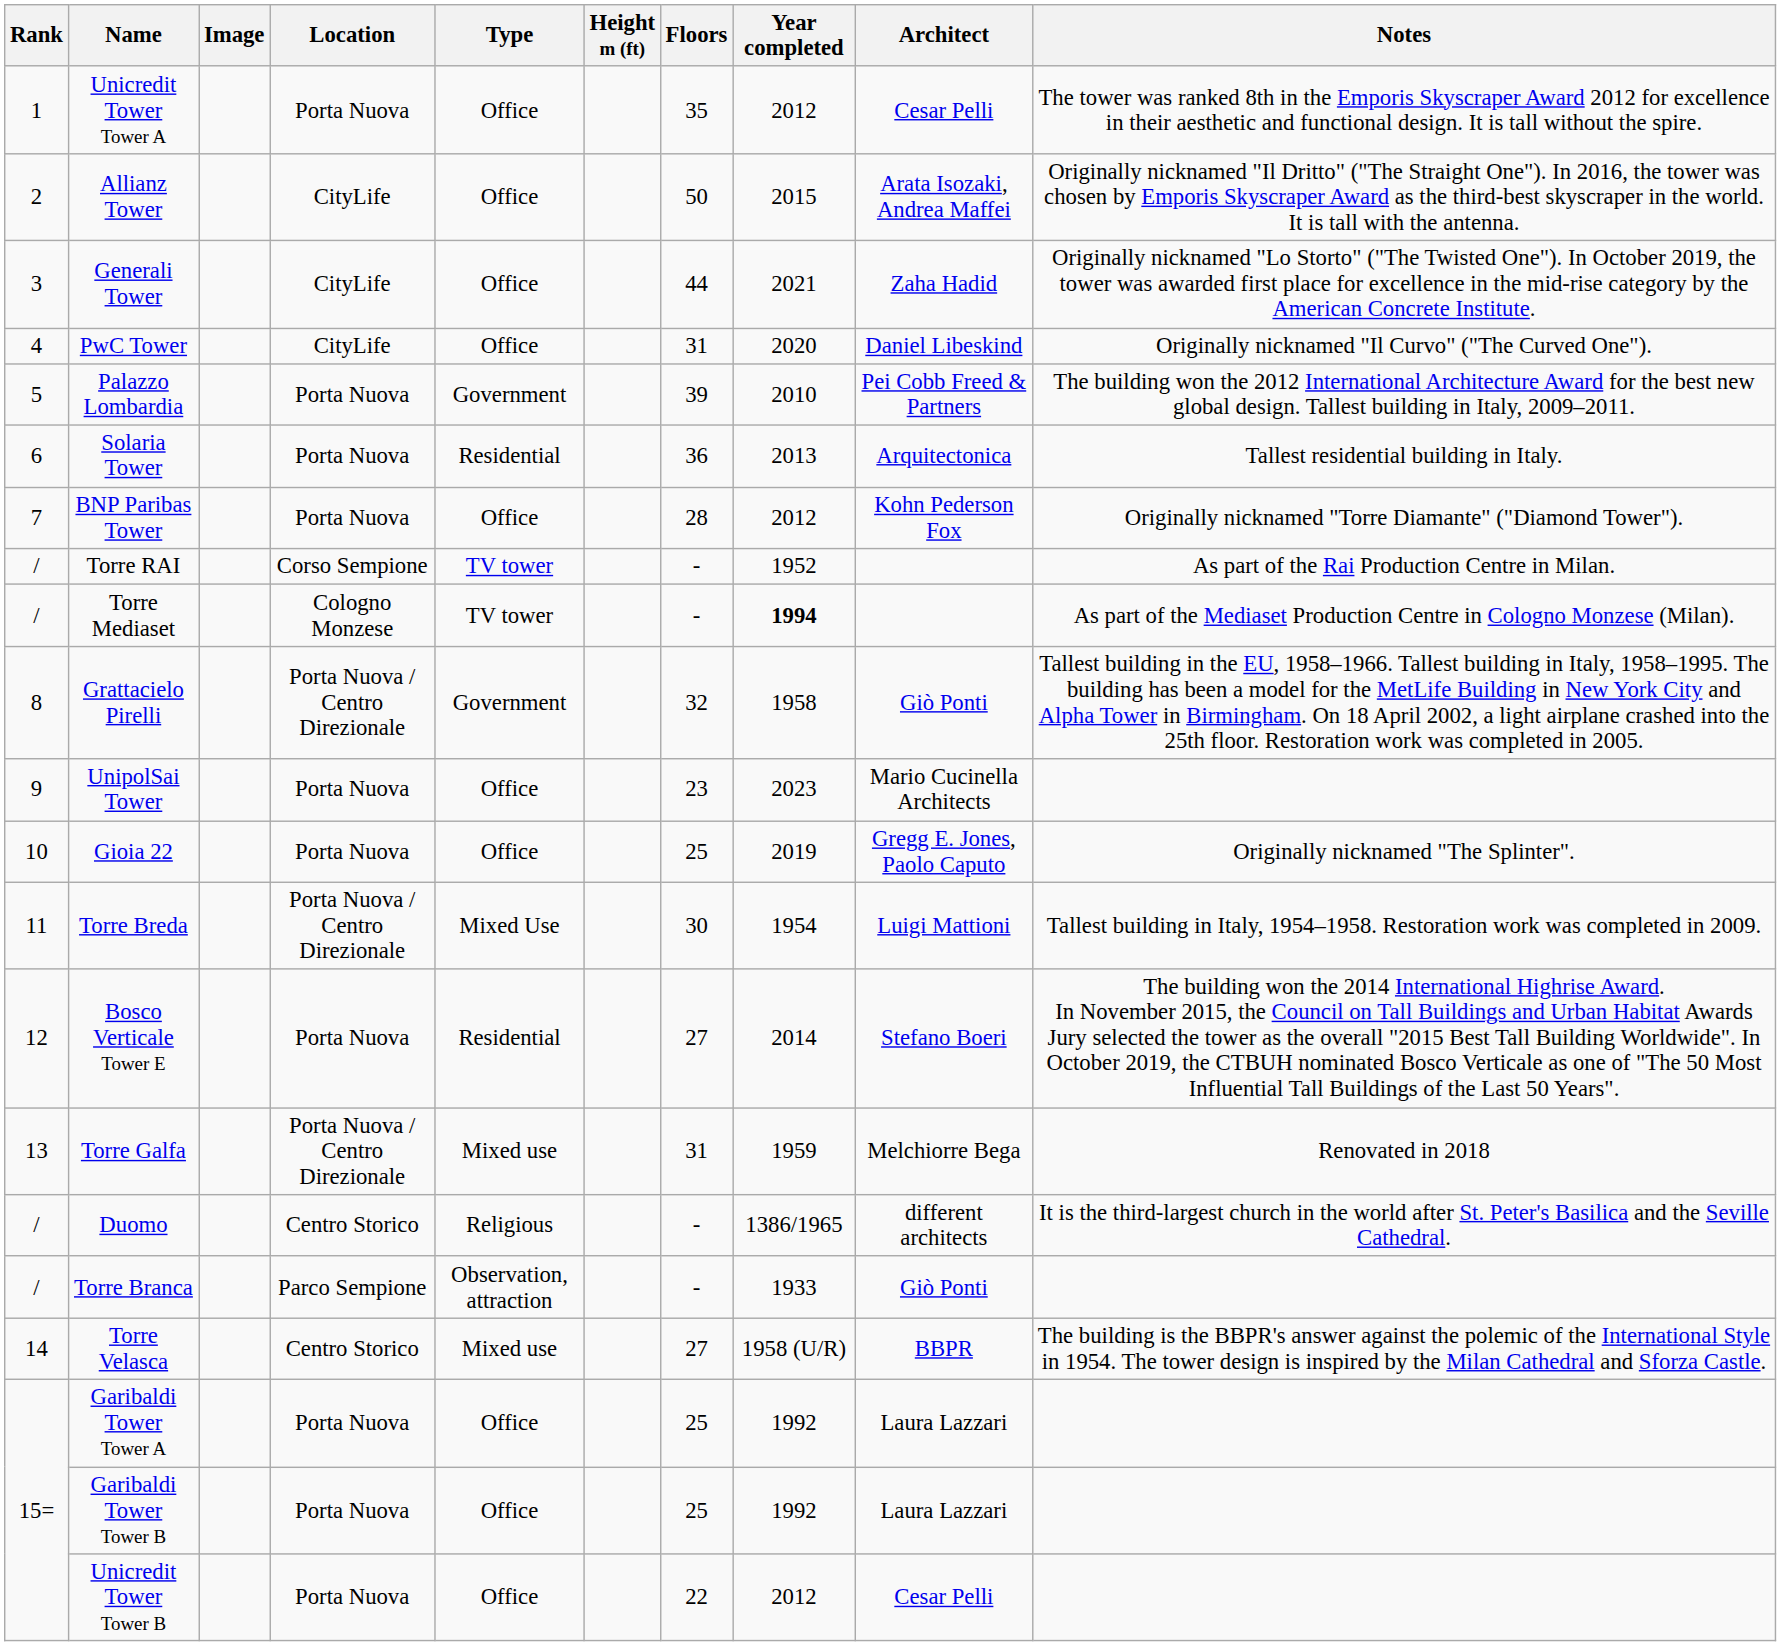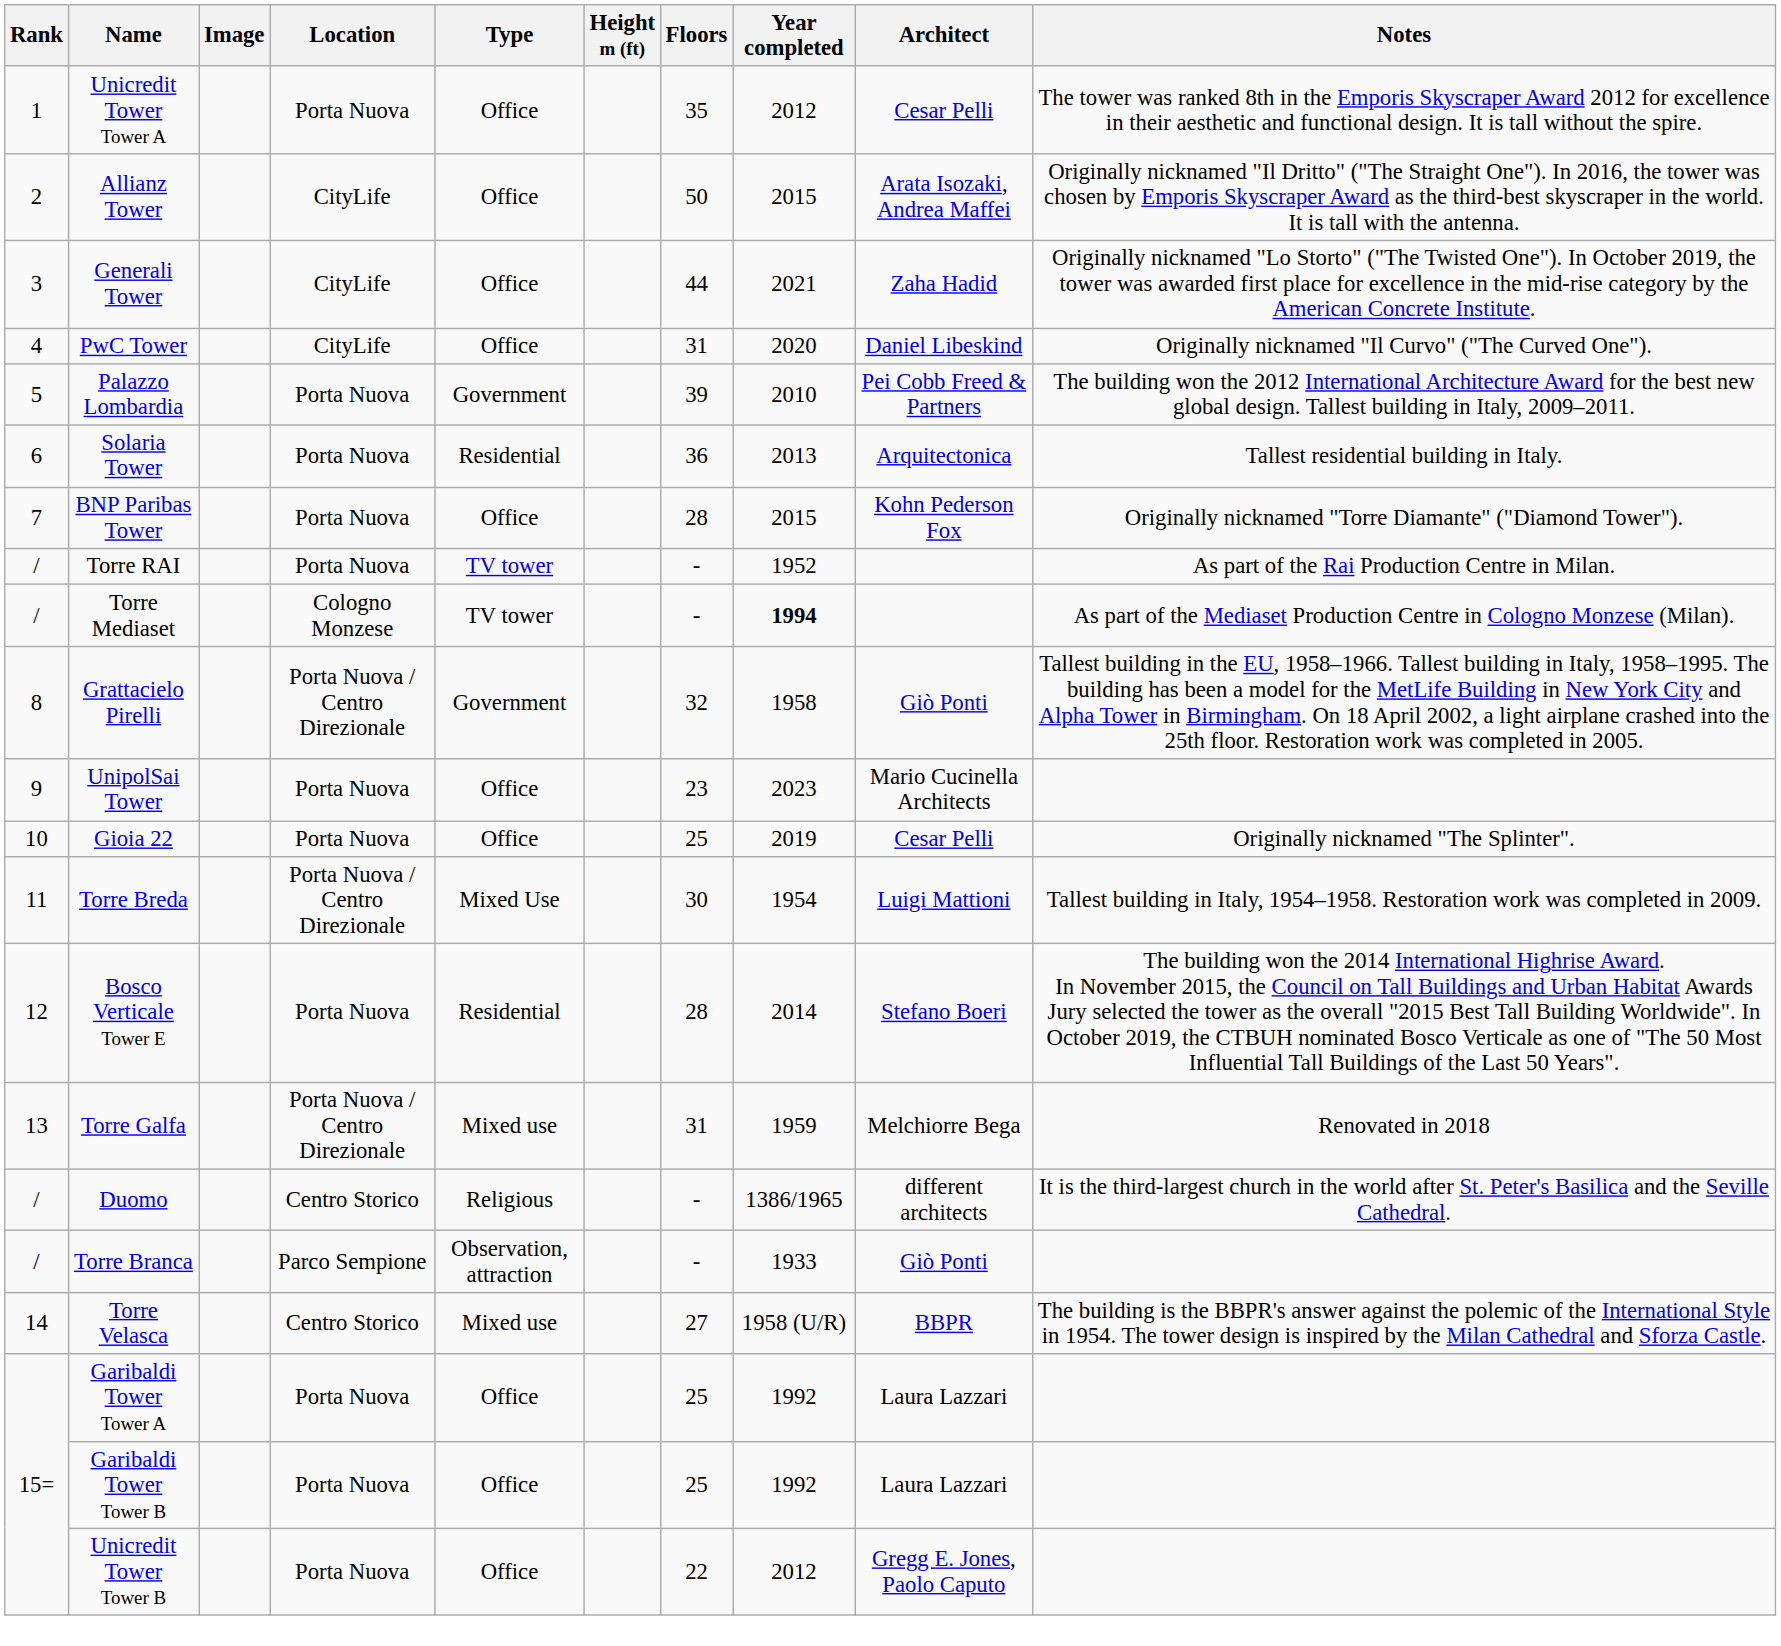 <table class="wikitable sortable" style="text-align:center;">
 <tr>
 <th>Rank</th>
 <th>Name</th>
 <th>Image</th>
 <th>Location</th>
 <th>Type</th>
 <th>Height<br><small>m (ft)</small></th>
 <th>Floors</th>
 <th>Year completed</th>
 <th>Architect</th>
 <th>Notes</th>
 </tr>
 <tr>
 <td>1</td>
 <td><a href='#'>Unicredit Tower</a> <br><small>Tower A</small></td>
 <td></td>
 <td>Porta Nuova</td>
 <td>Office</td>
 <td></td>
 <td>35</td>
 <td>2012</td>
 <td><a href='#'>Cesar Pelli</a></td>
 <td>The tower was ranked 8th in the <a href='#'>Emporis Skyscraper Award</a> 2012 for excellence in their aesthetic and functional design. It is  tall without the spire.</td>
 </tr>
 <tr>
 <td>2</td>
 <td><a href='#'>Allianz Tower</a></td>
 <td></td>
 <td>CityLife</td>
 <td>Office</td>
 <td></td>
 <td>50</td>
 <td>2015</td>
 <td><a href='#'>Arata Isozaki</a>, <a href='#'>Andrea Maffei</a></td>
 <td>Originally nicknamed "Il Dritto" ("The Straight One"). In 2016, the tower was chosen by <a href='#'>Emporis Skyscraper Award</a> as the third-best skyscraper in the world. It is  tall with the antenna.</td>
 </tr>
 <tr>
 <td>3</td>
 <td><a href='#'>Generali Tower</a></td>
 <td></td>
 <td>CityLife</td>
 <td>Office</td>
 <td></td>
 <td>44</td>
 <td>2021</td>
 <td><a href='#'>Zaha Hadid</a></td>
 <td>Originally nicknamed "Lo Storto" ("The Twisted One"). In October 2019, the tower was awarded first place for excellence in the mid-rise category by the <a href='#'>American Concrete Institute</a>.</td>
 </tr>
 <tr>
 <td>4</td>
 <td><a href='#'>PwC Tower</a></td>
 <td></td>
 <td>CityLife</td>
 <td>Office</td>
 <td></td>
 <td>31</td>
 <td>2020</td>
 <td><a href='#'>Daniel Libeskind</a></td>
 <td>Originally nicknamed "Il Curvo" ("The Curved One").</td>
 </tr>
 <tr>
 <td>5</td>
 <td><a href='#'>Palazzo Lombardia</a></td>
 <td></td>
 <td>Porta Nuova</td>
 <td>Government</td>
 <td></td>
 <td>39</td>
 <td>2010</td>
 <td><a href='#'>Pei Cobb Freed & Partners</a></td>
 <td>The building won the 2012 <a href='#'>International Architecture Award</a> for the best new global design. Tallest building in Italy, 2009–2011.</td>
 </tr>
 <tr>
 <td>6</td>
 <td><a href='#'>Solaria Tower</a></td>
 <td></td>
 <td>Porta Nuova</td>
 <td>Residential</td>
 <td></td>
 <td>36</td>
 <td>2013</td>
 <td><a href='#'>Arquitectonica</a></td>
 <td>Tallest residential building in Italy.</td>
 </tr>
 <tr>
 <td>7</td>
 <td><a href='#'>BNP Paribas Tower</a></td>
 <td></td>
 <td>Porta Nuova</td>
 <td>Office</td>
 <td></td>
 <td>28</td>
-<td>2012</td>
+<td>2015</td>
 <td><a href='#'>Kohn Pederson Fox</a></td>
 <td>Originally nicknamed "Torre Diamante" ("Diamond Tower").</td>
 </tr>
 <tr>
 <td>/</td>
 <td>Torre RAI</td>
 <td></td>
-<td>Corso Sempione</td>
+<td>Porta Nuova</td>
 <td><a href='#'>TV tower</a></td>
 <td></td>
 <td>-</td>
 <td>1952</td>
 <td></td>
 <td>As part of the <a href='#'>Rai</a> Production Centre in Milan.</td>
 </tr>
 <tr>
 <td>/</td>
 <td>Torre Mediaset</td>
 <td></td>
 <td>Cologno Monzese</td>
 <td>TV tower</td>
 <td></td>
 <td>-</td>
 <td><strong>1994</strong></td>
 <td></td>
 <td>As part of the <a href='#'>Mediaset</a> Production Centre in <a href='#'>Cologno Monzese</a> (Milan).</td>
 </tr>
 <tr>
 <td>8</td>
 <td><a href='#'>Grattacielo Pirelli</a></td>
 <td></td>
 <td>Porta Nuova / Centro Direzionale</td>
 <td>Government</td>
 <td></td>
 <td>32</td>
 <td>1958</td>
 <td><a href='#'>Giò Ponti</a></td>
 <td>Tallest building in the <a href='#'>EU</a>, 1958–1966. Tallest building in Italy, 1958–1995. The building has been a model for the <a href='#'>MetLife Building</a> in <a href='#'>New York City</a> and <a href='#'>Alpha Tower</a> in <a href='#'>Birmingham</a>. On 18 April 2002, a light airplane crashed into the 25th floor. Restoration work was completed in 2005.</td>
 </tr>
 <tr>
 <td>9</td>
 <td><a href='#'>UnipolSai Tower</a></td>
 <td></td>
 <td>Porta Nuova</td>
 <td>Office</td>
 <td></td>
 <td>23</td>
 <td>2023</td>
 <td>Mario Cucinella Architects</td>
 <td></td>
 </tr>
 <tr>
 <td>10</td>
 <td><a href='#'>Gioia 22</a></td>
 <td></td>
 <td>Porta Nuova</td>
 <td>Office</td>
 <td></td>
 <td>25</td>
 <td>2019</td>
-<td><a href='#'>Gregg E. Jones</a>, <br> <a href='#'>Paolo Caputo</a></td>
+<td><a href='#'>Cesar Pelli</a></td>
 <td>Originally nicknamed "The Splinter".</td>
 </tr>
 <tr>
 <td>11</td>
 <td><a href='#'>Torre Breda</a></td>
 <td></td>
 <td>Porta Nuova / Centro Direzionale</td>
 <td>Mixed Use</td>
 <td></td>
 <td>30</td>
 <td>1954</td>
 <td><a href='#'>Luigi Mattioni</a></td>
 <td>Tallest building in Italy, 1954–1958. Restoration work was completed in 2009.</td>
 </tr>
 <tr>
 <td>12</td>
 <td><a href='#'>Bosco Verticale</a> <br><small>Tower E</small></td>
 <td></td>
 <td>Porta Nuova</td>
 <td>Residential</td>
 <td></td>
-<td>27</td>
+<td>28</td>
 <td>2014</td>
 <td><a href='#'>Stefano Boeri</a></td>
 <td>The building won the 2014 <a href='#'>International Highrise Award</a>.<br>In November 2015, the <a href='#'>Council on Tall Buildings and Urban Habitat</a> Awards Jury selected the tower as the overall "2015 Best Tall Building Worldwide". In October 2019, the CTBUH nominated Bosco Verticale as one of "The 50 Most Influential Tall Buildings of the Last 50 Years".</td>
 </tr>
 <tr>
 <td>13</td>
 <td><a href='#'>Torre Galfa</a></td>
 <td></td>
 <td>Porta Nuova / Centro Direzionale</td>
 <td>Mixed use</td>
 <td></td>
 <td>31</td>
 <td>1959</td>
 <td>Melchiorre Bega</td>
 <td>Renovated in 2018</td>
 </tr>
 <tr>
 <td>/</td>
 <td><a href='#'>Duomo</a></td>
 <td></td>
 <td>Centro Storico</td>
 <td>Religious</td>
 <td></td>
 <td>-</td>
 <td>1386/1965</td>
 <td>different architects</td>
 <td>It is the third-largest church in the world after <a href='#'>St. Peter's Basilica</a> and the <a href='#'>Seville Cathedral</a>.</td>
 </tr>
 <tr>
 <td>/</td>
 <td><a href='#'>Torre Branca</a></td>
 <td></td>
 <td>Parco Sempione</td>
 <td>Observation, attraction</td>
 <td></td>
 <td>-</td>
 <td>1933</td>
 <td><a href='#'>Giò Ponti</a></td>
 <td></td>
 </tr>
 <tr>
 <td>14</td>
 <td><a href='#'>Torre Velasca</a></td>
 <td></td>
 <td>Centro Storico</td>
 <td>Mixed use</td>
 <td></td>
 <td>27</td>
 <td>1958 (U/R)</td>
 <td><a href='#'>BBPR</a></td>
 <td>The building is the BBPR's answer against the polemic of the <a href='#'>International Style</a> in 1954. The tower design is inspired by the <a href='#'>Milan Cathedral</a> and <a href='#'>Sforza Castle</a>.</td>
 </tr>
 <tr>
 <td rowspan="3">15=</td>
 <td><a href='#'>Garibaldi Tower</a> <br><small>Tower A</small></td>
 <td></td>
 <td>Porta Nuova</td>
 <td>Office</td>
 <td></td>
 <td>25</td>
 <td>1992</td>
 <td>Laura Lazzari</td>
 <td></td>
 </tr>
 <tr>
 <td><a href='#'>Garibaldi Tower</a> <br><small>Tower B</small></td>
 <td></td>
 <td>Porta Nuova</td>
 <td>Office</td>
 <td></td>
 <td>25</td>
 <td>1992</td>
 <td>Laura Lazzari</td>
 <td></td>
 </tr>
 <tr>
 <td><a href='#'>Unicredit Tower</a> <br><small>Tower B</small></td>
 <td></td>
 <td>Porta Nuova</td>
 <td>Office</td>
 <td></td>
 <td>22</td>
 <td>2012</td>
-<td><a href='#'>Cesar Pelli</a></td>
+<td><a href='#'>Gregg E. Jones</a>, <br> <a href='#'>Paolo Caputo</a></td>
 <td></td>
 </tr>
 </table>
